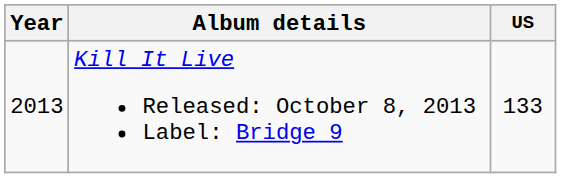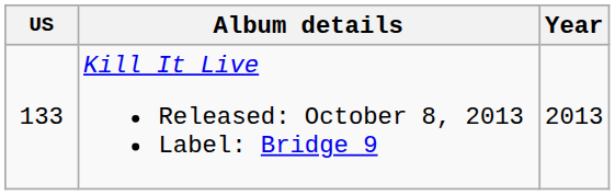 <table class="wikitable" style="text-align:center;">
 <tr>
+<th style="width:3em;font-size:85%">US<br></th>
+<th style="width:240px;">Album details</th>
 <th>Year</th>
-<th style="width:240px;">Album details</th>
-<th style="width:3em;font-size:85%">US<br></th>
 </tr>
 <tr>
+<td>133</td>
+<td style="text-align:left;"><em><a href='#'>Kill It Live</a></em><br><ul><li>Released: October 8, 2013</li><li>Label: <a href='#'>Bridge 9</a></li></ul></td>
 <td>2013</td>
-<td style="text-align:left;"><em><a href='#'>Kill It Live</a></em><br><ul><li>Released: October 8, 2013</li><li>Label: <a href='#'>Bridge 9</a></li></ul></td>
-<td>133</td>
 </tr>
 </table>
